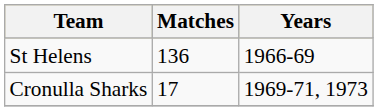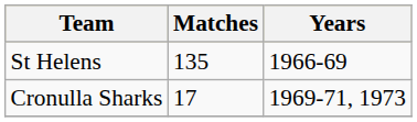 <table class="wikitable">
 <tr bgcolor=#bdb76b>
 <th>Team</th>
 <th>Matches</th>
 <th>Years</th>
 </tr>
 <tr>
 <td>St Helens</td>
-<td>136</td>
+<td>135</td>
 <td>1966-69</td>
 </tr>
 <tr>
 <td>Cronulla Sharks</td>
 <td>17</td>
 <td>1969-71, 1973</td>
 </tr>
 <tr>
 </tr>
 </table>
